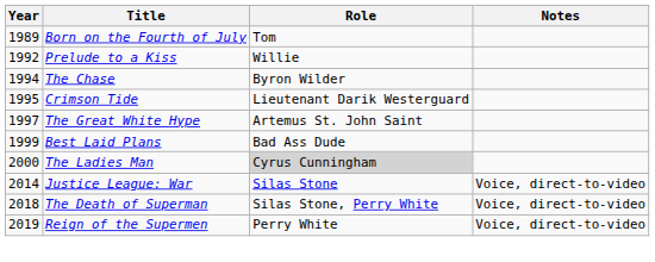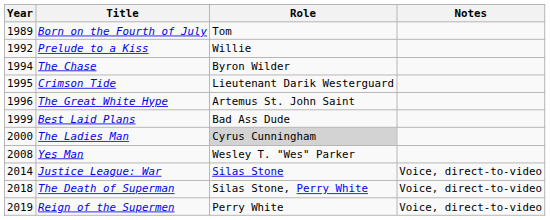 <table class="wikitable sortable">
 <tr>
 <th>Year</th>
 <th>Title</th>
 <th>Role</th>
 <th>Notes</th>
 </tr>
 <tr>
 <td>1989</td>
 <td><em><a href='#'>Born on the Fourth of July</a></em></td>
 <td>Tom</td>
 <td></td>
 </tr>
 <tr>
 <td>1992</td>
 <td><em><a href='#'>Prelude to a Kiss</a></em></td>
 <td>Willie</td>
 <td></td>
 </tr>
 <tr>
 <td>1994</td>
 <td><em><a href='#'>The Chase</a></em></td>
 <td>Byron Wilder</td>
 <td></td>
 </tr>
 <tr>
 <td>1995</td>
 <td><em><a href='#'>Crimson Tide</a></em></td>
 <td>Lieutenant Darik Westerguard</td>
 <td></td>
 </tr>
 <tr>
-<td>1997</td>
+<td>1996</td>
 <td><em><a href='#'>The Great White Hype</a></em></td>
 <td>Artemus St. John Saint</td>
 <td></td>
 </tr>
 <tr>
 <td>1999</td>
 <td><em><a href='#'>Best Laid Plans</a></em></td>
 <td>Bad Ass Dude</td>
 <td></td>
 </tr>
 <tr>
 <td>2000</td>
 <td><em><a href='#'>The Ladies Man</a></em></td>
 <td style="background: lightgrey;">Cyrus Cunningham</td>
+<td></td>
+</tr>
+<tr>
+<td>2008</td>
+<td><em><a href='#'>Yes Man</a></em></td>
+<td>Wesley T. "Wes" Parker</td>
 <td></td>
 </tr>
 <tr>
 <td>2014</td>
 <td><em><a href='#'>Justice League: War</a></em></td>
 <td><a href='#'>Silas Stone</a></td>
 <td>Voice, direct-to-video</td>
 </tr>
 <tr>
 <td>2018</td>
 <td><em><a href='#'>The Death of Superman</a></em></td>
 <td>Silas Stone, <a href='#'>Perry White</a></td>
 <td>Voice, direct-to-video</td>
 </tr>
 <tr>
 <td>2019</td>
 <td><em><a href='#'>Reign of the Supermen</a></em></td>
 <td>Perry White</td>
 <td>Voice, direct-to-video</td>
 </tr>
 </table>
